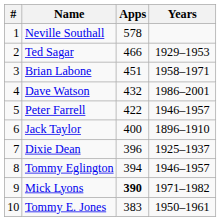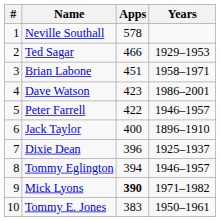 <table class="wikitable" style="text-align: center;">
 <tr>
 <th>#</th>
 <th>Name</th>
 <th style="width: 2em;">Apps</th>
 <th style="width: 5em;">Years</th>
 </tr>
 <tr>
 <td style="text-align:right;">1</td>
 <td style="text-align:left;"> <a href='#'>Neville Southall</a></td>
 <td>578</td>
 <td></td>
 </tr>
 <tr>
 <td style="text-align:right;">2</td>
 <td style="text-align:left;"> <a href='#'>Ted Sagar</a></td>
 <td>466</td>
 <td>1929–1953</td>
 </tr>
 <tr>
 <td style="text-align:right;">3</td>
 <td style="text-align:left;"> <a href='#'>Brian Labone</a></td>
 <td>451</td>
 <td>1958–1971</td>
 </tr>
 <tr>
 <td style="text-align:right;">4</td>
 <td style="text-align:left;"> <a href='#'>Dave Watson</a></td>
-<td>432</td>
+<td>423</td>
 <td>1986–2001</td>
 </tr>
 <tr>
 <td style="text-align:right;">5</td>
 <td style="text-align:left;"> <a href='#'>Peter Farrell</a></td>
 <td>422</td>
 <td>1946–1957</td>
 </tr>
 <tr>
 <td style="text-align:right;">6</td>
 <td style="text-align:left;"> <a href='#'>Jack Taylor</a></td>
 <td>400</td>
 <td>1896–1910</td>
 </tr>
 <tr>
 <td style="text-align:right;">7</td>
 <td style="text-align:left;"> <a href='#'>Dixie Dean</a></td>
 <td>396</td>
 <td>1925–1937</td>
 </tr>
 <tr>
 <td style="text-align:right;">8</td>
 <td style="text-align:left;"> <a href='#'>Tommy Eglington</a></td>
 <td>394</td>
 <td>1946–1957</td>
 </tr>
 <tr>
 <td style="text-align:right;">9</td>
 <td style="text-align:left;"> <a href='#'>Mick Lyons</a></td>
 <td><strong>390</strong></td>
 <td>1971–1982</td>
 </tr>
 <tr>
 <td style="text-align:right;">10</td>
 <td style="text-align:left;"> <a href='#'>Tommy E. Jones</a></td>
 <td>383</td>
 <td>1950–1961</td>
 </tr>
 </table>
